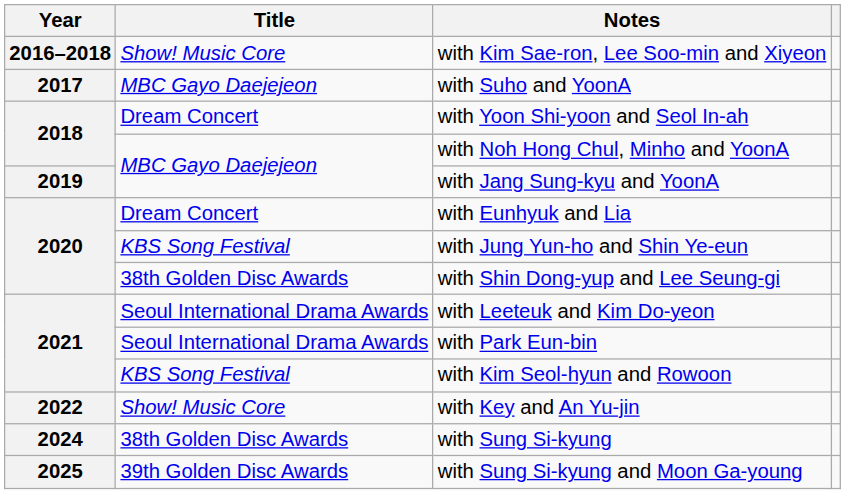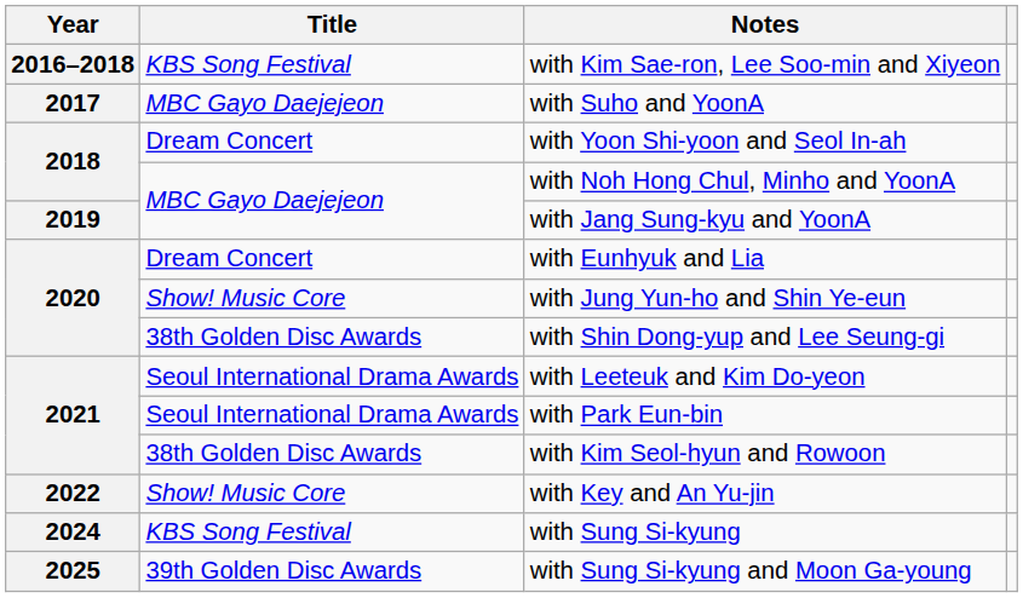 <table class="wikitable plainrowheaders sortable">
 <tr>
 <th scope="col">Year</th>
 <th scope="col">Title</th>
 <th scope="col">Notes</th>
 <th scope="col" class="unsortable"></th>
 </tr>
 <tr>
 <th scope="row">2016–2018</th>
-<td><em><a href='#'>Show! Music Core</a></em></td>
+<td><em><a href='#'>KBS Song Festival</a></em></td>
 <td>with <a href='#'>Kim Sae-ron</a>, <a href='#'>Lee Soo-min</a> and <a href='#'>Xiyeon</a></td>
 <td style="text-align:center"></td>
 </tr>
 <tr>
 <th scope="row">2017</th>
 <td><em><a href='#'>MBC Gayo Daejejeon</a></em></td>
 <td>with <a href='#'>Suho</a> and <a href='#'>YoonA</a></td>
 <td style="text-align:center"></td>
 </tr>
 <tr>
 <th scope="row" rowspan="2">2018</th>
 <td><a href='#'>Dream Concert</a></td>
 <td>with <a href='#'>Yoon Shi-yoon</a> and <a href='#'>Seol In-ah</a></td>
 <td style="text-align:center"></td>
 </tr>
 <tr>
 <td scope="row" rowspan="2"><em><a href='#'>MBC Gayo Daejejeon</a></em></td>
 <td>with <a href='#'>Noh Hong Chul</a>, <a href='#'>Minho</a> and <a href='#'>YoonA</a></td>
 <td style="text-align:center"></td>
 </tr>
 <tr>
 <th scope="row">2019</th>
 <td>with <a href='#'>Jang Sung-kyu</a> and <a href='#'>YoonA</a></td>
 <td style="text-align:center"></td>
 </tr>
 <tr>
 <th scope="row" rowspan="3">2020</th>
 <td><a href='#'>Dream Concert</a></td>
 <td>with <a href='#'>Eunhyuk</a> and <a href='#'>Lia</a></td>
 <td style="text-align:center"></td>
 </tr>
 <tr>
-<td><em><a href='#'>KBS Song Festival</a></em></td>
+<td><em><a href='#'>Show! Music Core</a></em></td>
 <td>with <a href='#'>Jung Yun-ho</a> and <a href='#'>Shin Ye-eun</a></td>
 <td style="text-align:center"></td>
 </tr>
 <tr>
 <td><a href='#'>38th Golden Disc Awards</a></td>
 <td>with <a href='#'>Shin Dong-yup</a> and <a href='#'>Lee Seung-gi</a></td>
 <td style="text-align:center"></td>
 </tr>
 <tr>
 <th scope="row" rowspan="3">2021</th>
 <td><a href='#'>Seoul International Drama Awards</a></td>
 <td>with <a href='#'>Leeteuk</a> and <a href='#'>Kim Do-yeon</a></td>
 <td style="text-align:center"></td>
 </tr>
 <tr>
 <td><a href='#'>Seoul International Drama Awards</a></td>
 <td>with <a href='#'>Park Eun-bin</a></td>
 <td style="text-align:center"></td>
 </tr>
 <tr>
-<td><em><a href='#'>KBS Song Festival</a></em></td>
+<td><a href='#'>38th Golden Disc Awards</a></td>
 <td>with <a href='#'>Kim Seol-hyun</a> and <a href='#'>Rowoon</a></td>
 <td style="text-align:center"></td>
 </tr>
 <tr>
 <th scope="row">2022</th>
 <td><em><a href='#'>Show! Music Core</a></em></td>
 <td>with <a href='#'>Key</a> and <a href='#'>An Yu-jin</a></td>
 <td style="text-align:center"></td>
 </tr>
 <tr>
 <th scope="row">2024</th>
-<td><a href='#'>38th Golden Disc Awards</a></td>
+<td><em><a href='#'>KBS Song Festival</a></em></td>
 <td>with <a href='#'>Sung Si-kyung</a></td>
 <td style="text-align:center"></td>
 </tr>
 <tr>
 <th scope="row">2025</th>
 <td><a href='#'>39th Golden Disc Awards</a></td>
 <td>with <a href='#'>Sung Si-kyung</a> and <a href='#'>Moon Ga-young</a></td>
 <td style="text-align:center"></td>
 </tr>
 </table>
